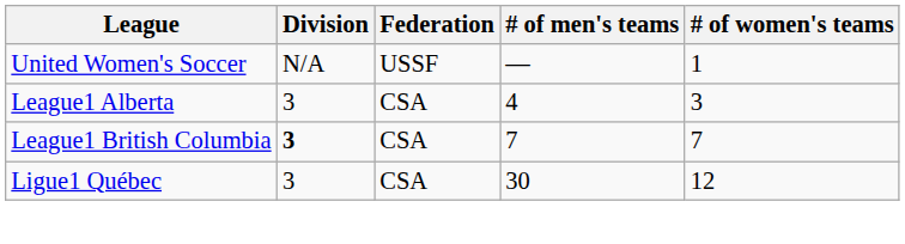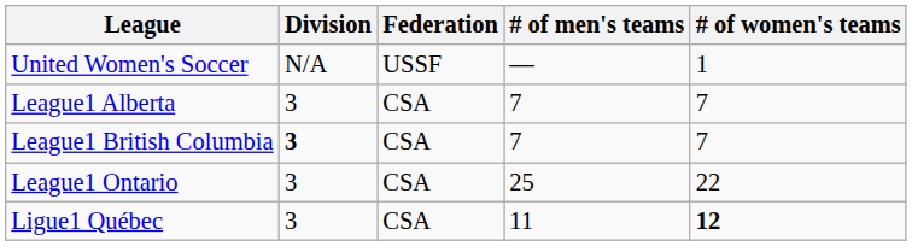 <table class="wikitable">
 <tr>
 <th>League</th>
 <th>Division</th>
 <th>Federation</th>
 <th># of men's teams</th>
 <th># of women's teams</th>
 </tr>
 <tr>
 <td><a href='#'>United Women's Soccer</a></td>
 <td>N/A</td>
 <td>USSF</td>
 <td>—</td>
 <td>1</td>
 </tr>
 <tr>
 <td><a href='#'>League1 Alberta</a></td>
 <td>3</td>
 <td>CSA</td>
-<td>4</td>
-<td>3</td>
+<td>7</td>
+<td>7</td>
 </tr>
 <tr>
 <td><a href='#'>League1 British Columbia</a></td>
 <td><strong>3</strong></td>
 <td>CSA</td>
 <td>7</td>
 <td>7</td>
 </tr>
 <tr>
+<td><a href='#'>League1 Ontario</a></td>
+<td>3</td>
+<td>CSA</td>
+<td>25</td>
+<td>22</td>
+</tr>
+<tr>
 <td><a href='#'>Ligue1 Québec</a></td>
 <td>3</td>
 <td>CSA</td>
-<td>30</td>
-<td>12</td>
+<td>11</td>
+<td><strong>12</strong></td>
 </tr>
 </table>
